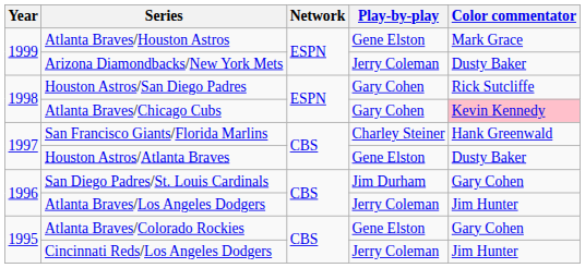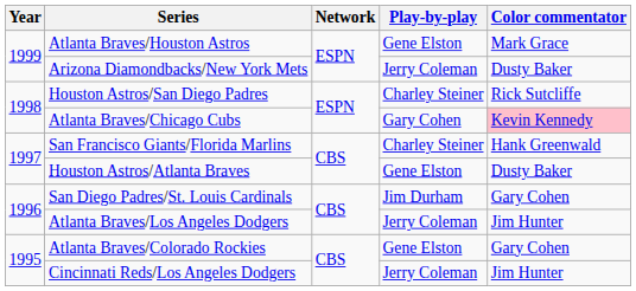 <table class="wikitable">
 <tr>
 <th>Year</th>
 <th>Series</th>
 <th>Network</th>
 <th><a href='#'>Play-by-play</a></th>
 <th><a href='#'>Color commentator</a></th>
 </tr>
 <tr>
 <td rowspan=2><a href='#'>1999</a></td>
 <td><a href='#'>Atlanta Braves</a>/<a href='#'>Houston Astros</a></td>
 <td rowspan="2"><a href='#'>ESPN</a></td>
 <td><a href='#'>Gene Elston</a></td>
 <td><a href='#'>Mark Grace</a></td>
 </tr>
 <tr>
 <td><a href='#'>Arizona Diamondbacks</a>/<a href='#'>New York Mets</a></td>
 <td><a href='#'>Jerry Coleman</a></td>
 <td><a href='#'>Dusty Baker</a></td>
 </tr>
 <tr>
 <td rowspan=2><a href='#'>1998</a></td>
 <td><a href='#'>Houston Astros</a>/<a href='#'>San Diego Padres</a></td>
 <td rowspan="2"><a href='#'>ESPN</a></td>
-<td><a href='#'>Gary Cohen</a></td>
+<td><a href='#'>Charley Steiner</a></td>
 <td><a href='#'>Rick Sutcliffe</a></td>
 </tr>
 <tr>
 <td><a href='#'>Atlanta Braves</a>/<a href='#'>Chicago Cubs</a></td>
 <td><a href='#'>Gary Cohen</a></td>
 <td style="background: pink;"><a href='#'>Kevin Kennedy</a></td>
 </tr>
 <tr>
 <td rowspan=2><a href='#'>1997</a></td>
 <td><a href='#'>San Francisco Giants</a>/<a href='#'>Florida Marlins</a></td>
 <td rowspan="2"><a href='#'>CBS</a></td>
 <td><a href='#'>Charley Steiner</a></td>
 <td><a href='#'>Hank Greenwald</a></td>
 </tr>
 <tr>
 <td><a href='#'>Houston Astros</a>/<a href='#'>Atlanta Braves</a></td>
 <td><a href='#'>Gene Elston</a></td>
 <td><a href='#'>Dusty Baker</a></td>
 </tr>
 <tr>
 <td rowspan=2><a href='#'>1996</a></td>
 <td><a href='#'>San Diego Padres</a>/<a href='#'>St. Louis Cardinals</a></td>
 <td rowspan="2"><a href='#'>CBS</a></td>
 <td><a href='#'>Jim Durham</a></td>
 <td><a href='#'>Gary Cohen</a></td>
 </tr>
 <tr>
 <td><a href='#'>Atlanta Braves</a>/<a href='#'>Los Angeles Dodgers</a></td>
 <td><a href='#'>Jerry Coleman</a></td>
 <td><a href='#'>Jim Hunter</a></td>
 </tr>
 <tr>
 <td rowspan=2><a href='#'>1995</a></td>
 <td><a href='#'>Atlanta Braves</a>/<a href='#'>Colorado Rockies</a></td>
 <td rowspan="2"><a href='#'>CBS</a></td>
 <td><a href='#'>Gene Elston</a></td>
 <td><a href='#'>Gary Cohen</a></td>
 </tr>
 <tr>
 <td><a href='#'>Cincinnati Reds</a>/<a href='#'>Los Angeles Dodgers</a></td>
 <td><a href='#'>Jerry Coleman</a></td>
 <td><a href='#'>Jim Hunter</a></td>
 </tr>
 </table>
